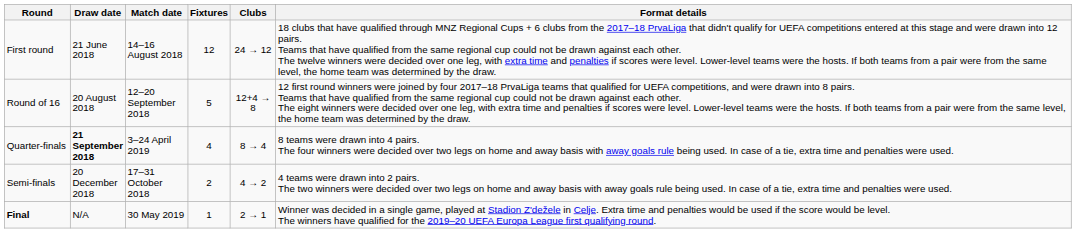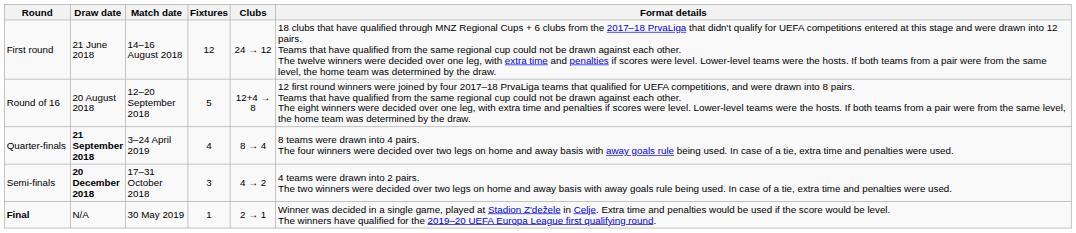 <table class="wikitable" style="font-size:90%">
 <tr>
 <th width=90>Round</th>
 <th width=70>Draw date</th>
 <th width=85>Match date</th>
 <th width=50>Fixtures</th>
 <th width=60>Clubs</th>
 <th>Format details</th>
 </tr>
 <tr>
 <td>First round</td>
 <td>21 June 2018</td>
 <td>14–16 August 2018</td>
 <td style="text-align:center;">12</td>
 <td style="text-align:center;">24 → 12</td>
 <td>18 clubs that have qualified through MNZ Regional Cups + 6 clubs from the <a href='#'>2017–18 PrvaLiga</a> that didn't qualify for UEFA competitions entered at this stage and were drawn into 12 pairs.<br>Teams that have qualified from the same regional cup could not be drawn against each other.<br>The twelve winners were decided over one leg, with <a href='#'>extra time</a> and <a href='#'>penalties</a> if scores were level. Lower-level teams were the hosts. If both teams from a pair were from the same level, the home team was determined by the draw.</td>
 </tr>
 <tr>
 <td>Round of 16</td>
 <td>20 August 2018</td>
 <td>12–20 September 2018</td>
 <td style="text-align:center;">5</td>
 <td style="text-align:center;">12+4 → 8</td>
 <td>12 first round winners were joined by four 2017–18 PrvaLiga teams that qualified for UEFA competitions, and were drawn into 8 pairs.<br>Teams that have qualified from the same regional cup could not be drawn against each other.<br>The eight winners were decided over one leg, with extra time and penalties if scores were level. Lower-level teams were the hosts. If both teams from a pair were from the same level, the home team was determined by the draw.</td>
 </tr>
 <tr>
 <td>Quarter-finals</td>
 <td><strong>21 September 2018</strong></td>
 <td>3–24 April 2019</td>
 <td style="text-align:center;">4</td>
 <td style="text-align:center;">8 → 4</td>
 <td>8 teams were drawn into 4 pairs.<br>The four winners were decided over two legs on home and away basis with <a href='#'>away goals rule</a> being used. In case of a tie, extra time and penalties were used.</td>
 </tr>
 <tr>
 <td>Semi-finals</td>
-<td>20 December 2018</td>
+<td><strong>20 December 2018</strong></td>
 <td>17–31 October 2018</td>
-<td style="text-align:center;">2</td>
+<td style="text-align:center;">3</td>
 <td style="text-align:center;">4 → 2</td>
 <td>4 teams were drawn into 2 pairs.<br>The two winners were decided over two legs on home and away basis with away goals rule being used. In case of a tie, extra time and penalties were used.</td>
 </tr>
 <tr>
 <td><strong>Final</strong></td>
 <td>N/A</td>
 <td>30 May 2019</td>
 <td style="text-align:center;">1</td>
 <td style="text-align:center;">2 → 1</td>
 <td>Winner was decided in a single game, played at <a href='#'>Stadion Z'dežele</a> in <a href='#'>Celje</a>. Extra time and penalties would be used if the score would be level.<br>The winners have qualified for the <a href='#'>2019–20 UEFA Europa League first qualifying round</a>.</td>
 </tr>
 </table>
